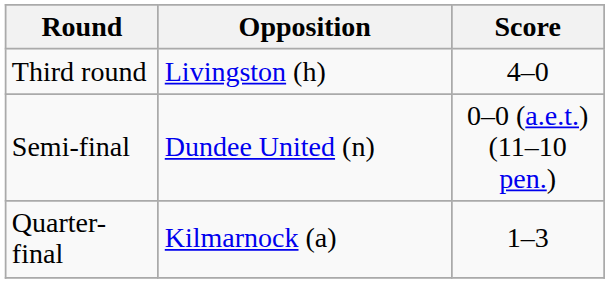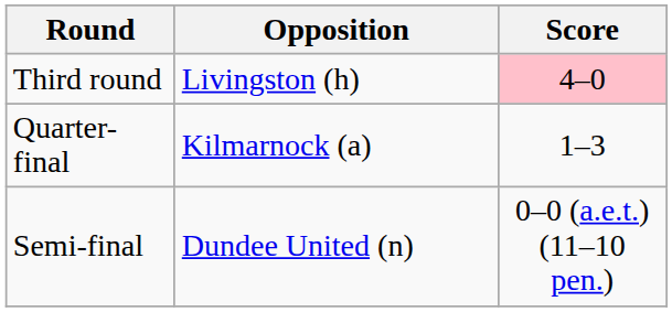 <table class="wikitable" style="text-align:left;margin-left:1em;float:right">
 <tr>
 <th width=80>Round</th>
 <th width=160>Opposition</th>
 <th width=80>Score</th>
 </tr>
 <tr>
 <td>Third round</td>
 <td><a href='#'>Livingston</a> (h)</td>
-<td align=center>4–0</td>
+<td align=center style="background: pink;">4–0</td>
+</tr>
+<tr>
+<td>Quarter-final</td>
+<td><a href='#'>Kilmarnock</a> (a)</td>
+<td align=center>1–3</td>
 </tr>
 <tr>
 <td>Semi-final</td>
 <td><a href='#'>Dundee United</a> (n)</td>
 <td align=center>0–0 (<a href='#'>a.e.t.</a>)<br> (11–10 <a href='#'>pen.</a>)</td>
 </tr>
-<tr>
-<td>Quarter-final</td>
-<td><a href='#'>Kilmarnock</a> (a)</td>
-<td align=center>1–3</td>
-</tr>
 </table>
